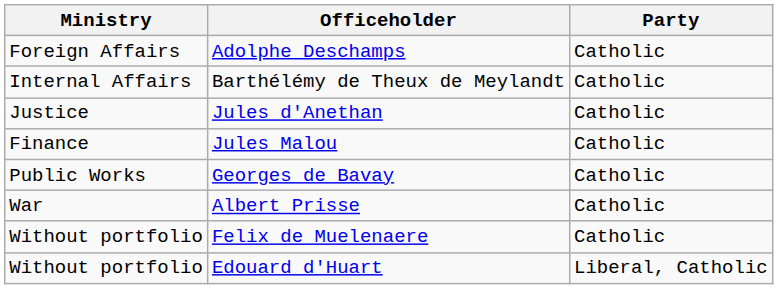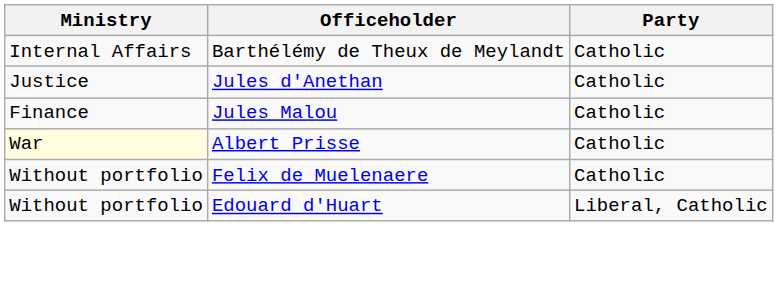 <table class="wikitable">
 <tr>
 <th>Ministry</th>
 <th>Officeholder</th>
 <th>Party</th>
-</tr>
-<tr>
-<td>Foreign Affairs</td>
-<td><a href='#'>Adolphe Deschamps</a></td>
-<td>Catholic</td>
 </tr>
 <tr>
 <td>Internal Affairs</td>
 <td>Barthélémy de Theux de Meylandt</td>
 <td>Catholic</td>
 </tr>
 <tr>
 <td>Justice</td>
 <td><a href='#'>Jules d'Anethan</a></td>
 <td>Catholic</td>
 </tr>
 <tr>
 <td>Finance</td>
 <td><a href='#'>Jules Malou</a></td>
 <td>Catholic</td>
 </tr>
 <tr>
-<td>Public Works</td>
-<td><a href='#'>Georges de Bavay</a></td>
-<td>Catholic</td>
-</tr>
-<tr>
-<td>War</td>
+<td style="background: lightyellow;">War</td>
 <td><a href='#'>Albert Prisse</a></td>
 <td>Catholic</td>
 </tr>
 <tr>
 <td>Without portfolio</td>
 <td><a href='#'>Felix de Muelenaere</a></td>
 <td>Catholic</td>
 </tr>
 <tr>
 <td>Without portfolio</td>
 <td><a href='#'>Edouard d'Huart</a></td>
 <td>Liberal, Catholic</td>
 </tr>
 </table>
